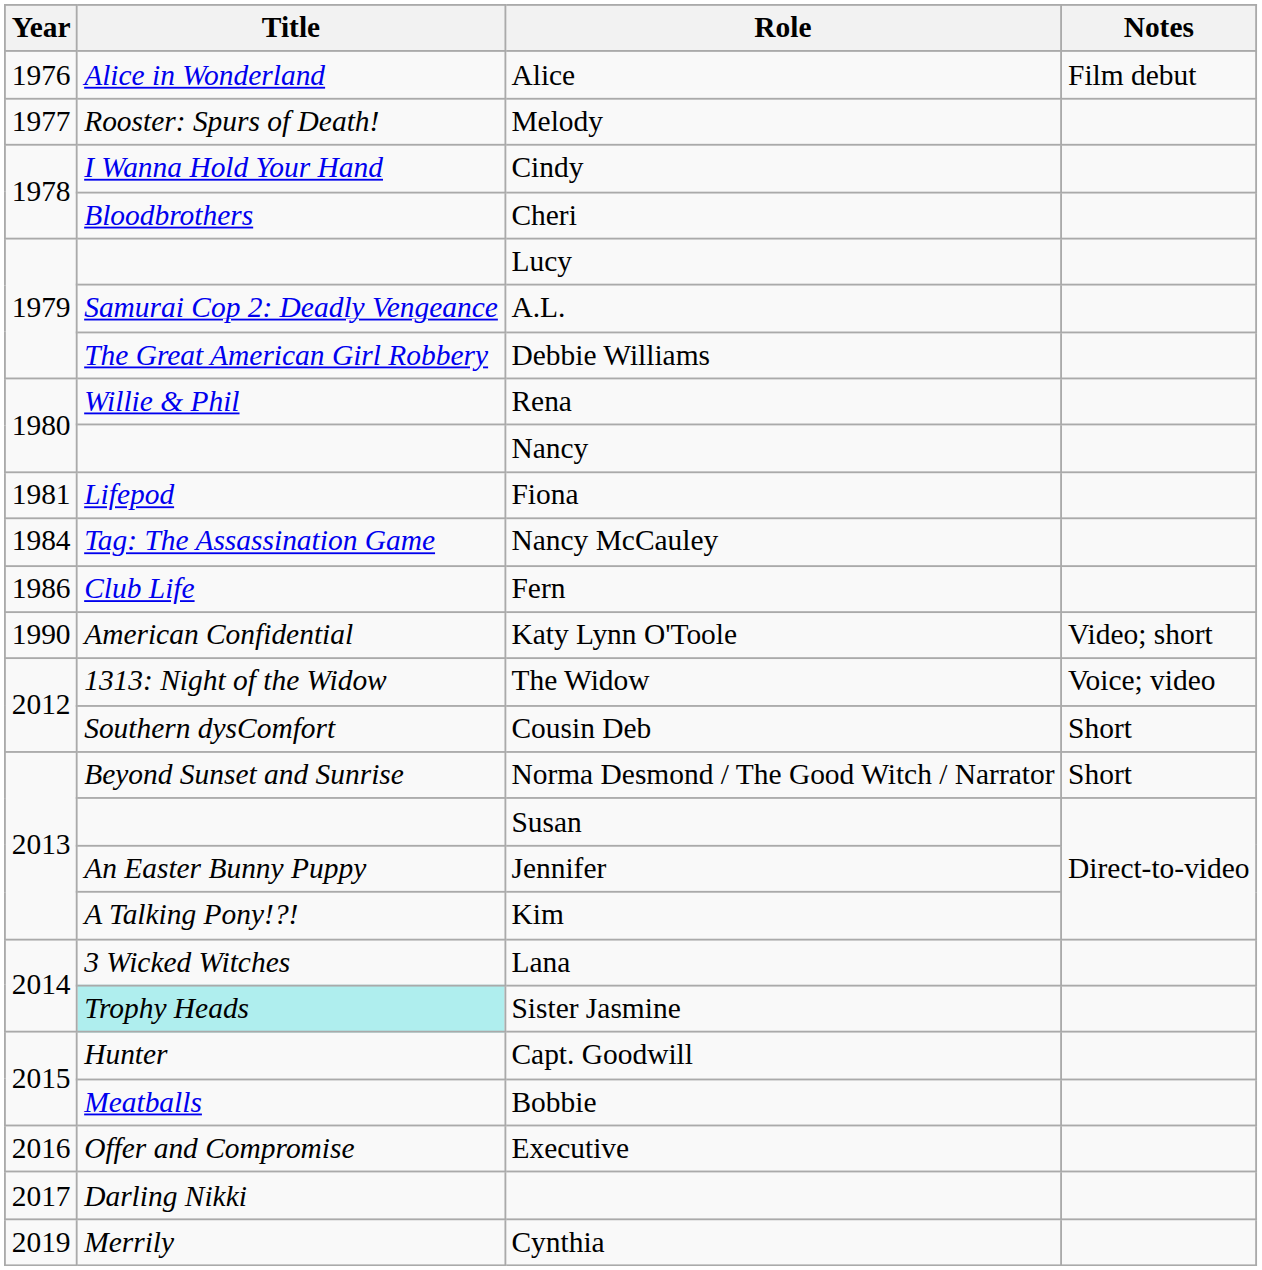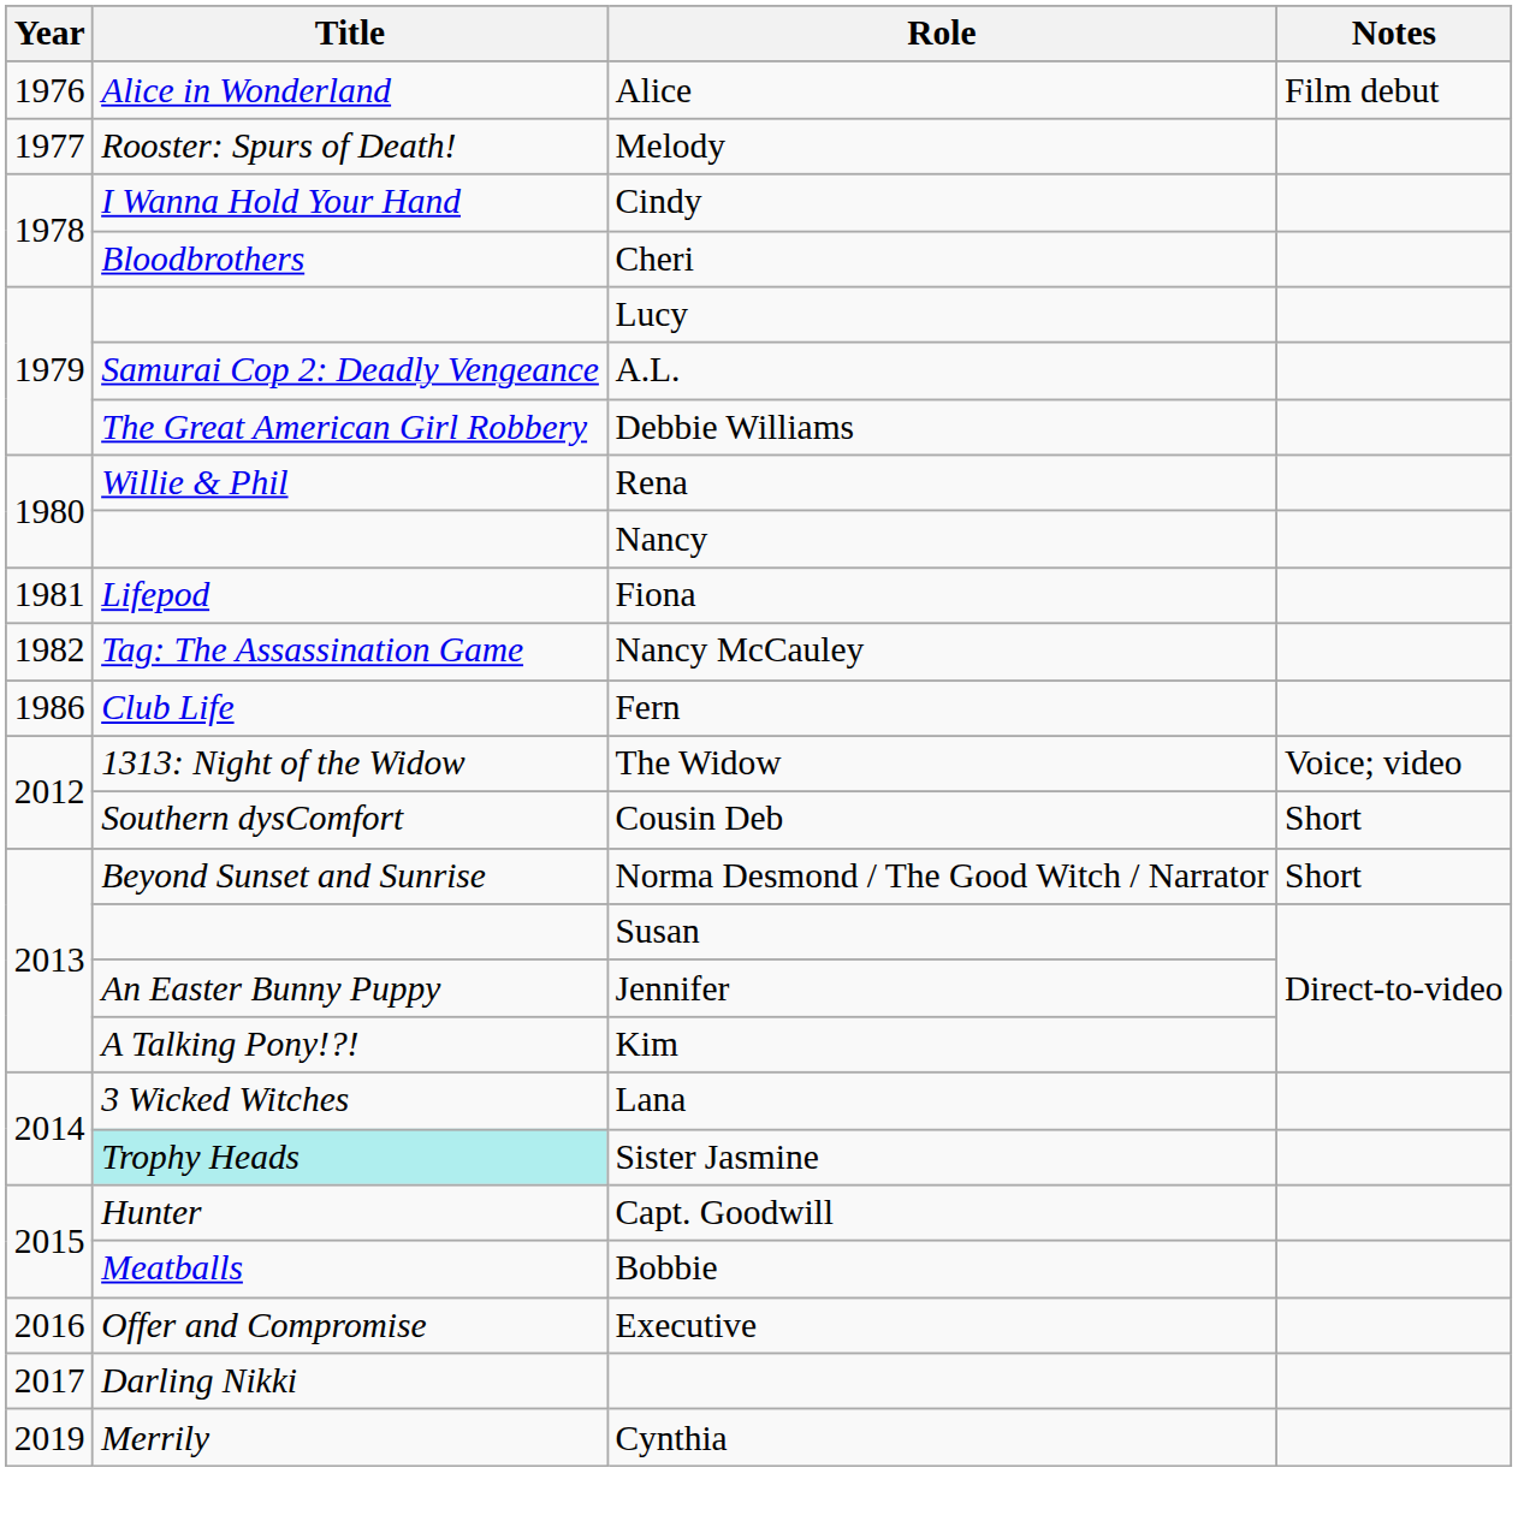 <table class="wikitable sortable">
 <tr>
 <th>Year</th>
 <th>Title</th>
 <th>Role</th>
 <th class="unsortable">Notes</th>
 </tr>
 <tr>
 <td>1976</td>
 <td><em><a href='#'>Alice in Wonderland</a></em></td>
 <td>Alice</td>
 <td>Film debut</td>
 </tr>
 <tr>
 <td>1977</td>
 <td><em>Rooster: Spurs of Death!</em></td>
 <td>Melody</td>
 <td></td>
 </tr>
 <tr>
 <td rowspan=2>1978</td>
 <td><em><a href='#'>I Wanna Hold Your Hand</a></em></td>
 <td>Cindy</td>
 <td></td>
 </tr>
 <tr>
 <td><em><a href='#'>Bloodbrothers</a></em></td>
 <td>Cheri</td>
 <td></td>
 </tr>
 <tr>
 <td rowspan=3>1979</td>
 <td><em></em></td>
 <td>Lucy</td>
 <td></td>
 </tr>
 <tr>
 <td><em><a href='#'>Samurai Cop 2: Deadly Vengeance</a></em></td>
 <td>A.L.</td>
 <td></td>
 </tr>
 <tr>
 <td><em><a href='#'>The Great American Girl Robbery</a></em></td>
 <td>Debbie Williams</td>
 <td></td>
 </tr>
 <tr>
 <td rowspan=2>1980</td>
 <td><em><a href='#'>Willie & Phil</a></em></td>
 <td>Rena</td>
 <td></td>
 </tr>
 <tr>
 <td><em></em></td>
 <td>Nancy</td>
 <td></td>
 </tr>
 <tr>
 <td>1981</td>
 <td><em><a href='#'>Lifepod</a></em></td>
 <td>Fiona</td>
 <td></td>
 </tr>
 <tr>
-<td>1984</td>
+<td>1982</td>
 <td><em><a href='#'>Tag: The Assassination Game</a></em></td>
 <td>Nancy McCauley</td>
 <td></td>
 </tr>
 <tr>
 <td>1986</td>
 <td><em><a href='#'>Club Life</a></em></td>
 <td>Fern</td>
 <td></td>
-</tr>
-<tr>
-<td>1990</td>
-<td><em>American Confidential</em></td>
-<td>Katy Lynn O'Toole</td>
-<td>Video; short</td>
 </tr>
 <tr>
 <td rowspan=2>2012</td>
 <td><em>1313: Night of the Widow</em></td>
 <td>The Widow</td>
 <td>Voice; video</td>
 </tr>
 <tr>
 <td><em>Southern dysComfort</em></td>
 <td>Cousin Deb</td>
 <td>Short</td>
 </tr>
 <tr>
 <td rowspan=4>2013</td>
 <td><em>Beyond Sunset and Sunrise</em></td>
 <td>Norma Desmond / The Good Witch / Narrator</td>
 <td>Short</td>
 </tr>
 <tr>
 <td><em></em></td>
 <td>Susan</td>
 <td rowspan=3>Direct-to-video</td>
 </tr>
 <tr>
 <td><em>An Easter Bunny Puppy</em></td>
 <td>Jennifer</td>
 </tr>
 <tr>
 <td><em>A Talking Pony!?!</em></td>
 <td>Kim</td>
 </tr>
 <tr>
 <td rowspan=2>2014</td>
 <td><em>3 Wicked Witches</em></td>
 <td>Lana</td>
 <td></td>
 </tr>
 <tr>
 <td style="background: paleturquoise;"><em>Trophy Heads</em></td>
 <td>Sister Jasmine</td>
 <td></td>
 </tr>
 <tr>
 <td rowspan=2>2015</td>
 <td><em>Hunter</em></td>
 <td>Capt. Goodwill</td>
 <td></td>
 </tr>
 <tr>
 <td><em><a href='#'>Meatballs</a></em></td>
 <td>Bobbie</td>
 <td></td>
 </tr>
 <tr>
 <td>2016</td>
 <td><em>Offer and Compromise</em></td>
 <td>Executive</td>
 <td></td>
 </tr>
 <tr>
 <td>2017</td>
 <td><em>Darling Nikki</em></td>
 <td></td>
 <td></td>
 </tr>
 <tr>
 <td>2019</td>
 <td><em>Merrily</em></td>
 <td>Cynthia</td>
 <td></td>
 </tr>
 </table>
